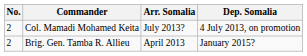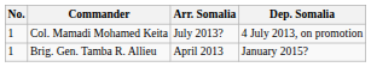 <table class="wikitable" style="font-size:90%; text-align:left;">
 <tr>
 <th>No.</th>
 <th>Commander</th>
 <th>Arr. Somalia</th>
 <th>Dep. Somalia</th>
 </tr>
 <tr>
-<td>2</td>
+<td>1</td>
 <td>Col. Mamadi Mohamed Keita</td>
 <td>July 2013?</td>
 <td>4 July 2013, on promotion</td>
 </tr>
 <tr>
-<td>2</td>
+<td>1</td>
 <td>Brig. Gen. Tamba R. Allieu </td>
 <td>April 2013</td>
 <td>January 2015?</td>
 </tr>
 </table>
